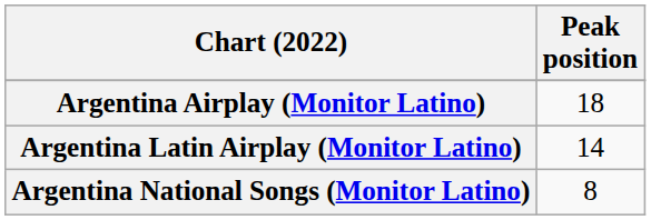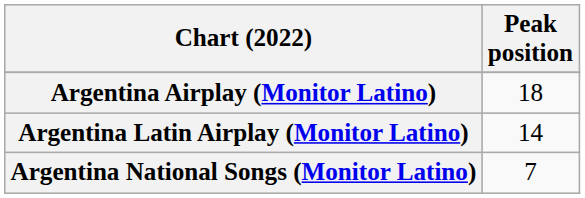 <table class="wikitable sortable plainrowheaders" style="text-align:center">
 <tr>
 <th scope="col">Chart (2022)</th>
 <th scope="col">Peak<br> position</th>
 </tr>
 <tr>
 </tr>
 <tr>
 <th scope="row">Argentina Airplay (<a href='#'>Monitor Latino</a>)</th>
 <td>18</td>
 </tr>
 <tr>
 <th scope="row">Argentina Latin Airplay (<a href='#'>Monitor Latino</a>)</th>
 <td>14</td>
 </tr>
 <tr>
 <th scope="row">Argentina National Songs (<a href='#'>Monitor Latino</a>)</th>
-<td>8</td>
+<td>7</td>
 </tr>
 </table>
